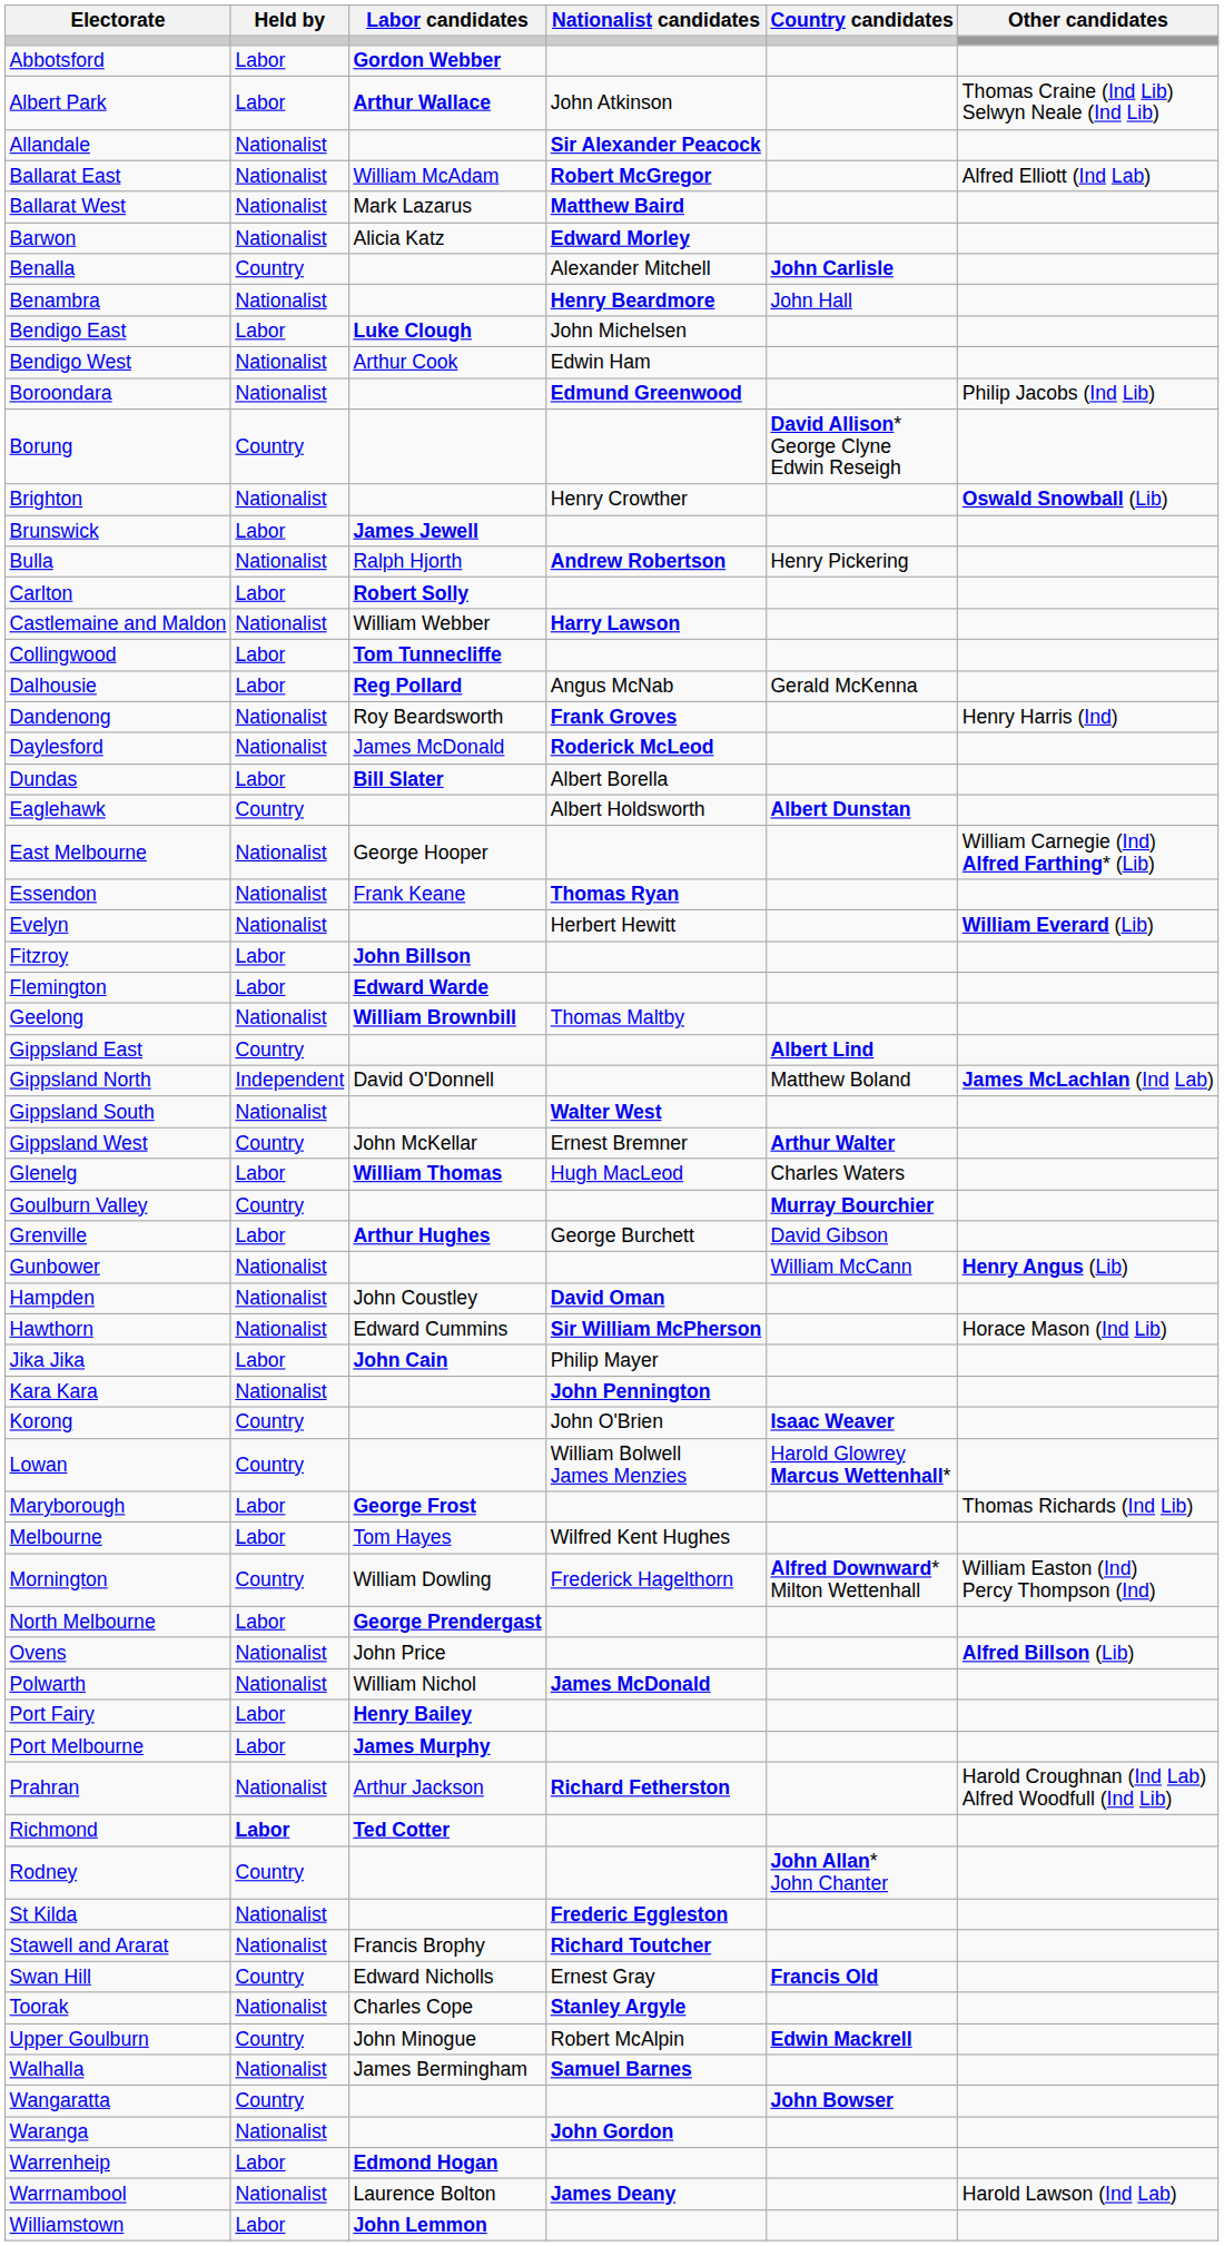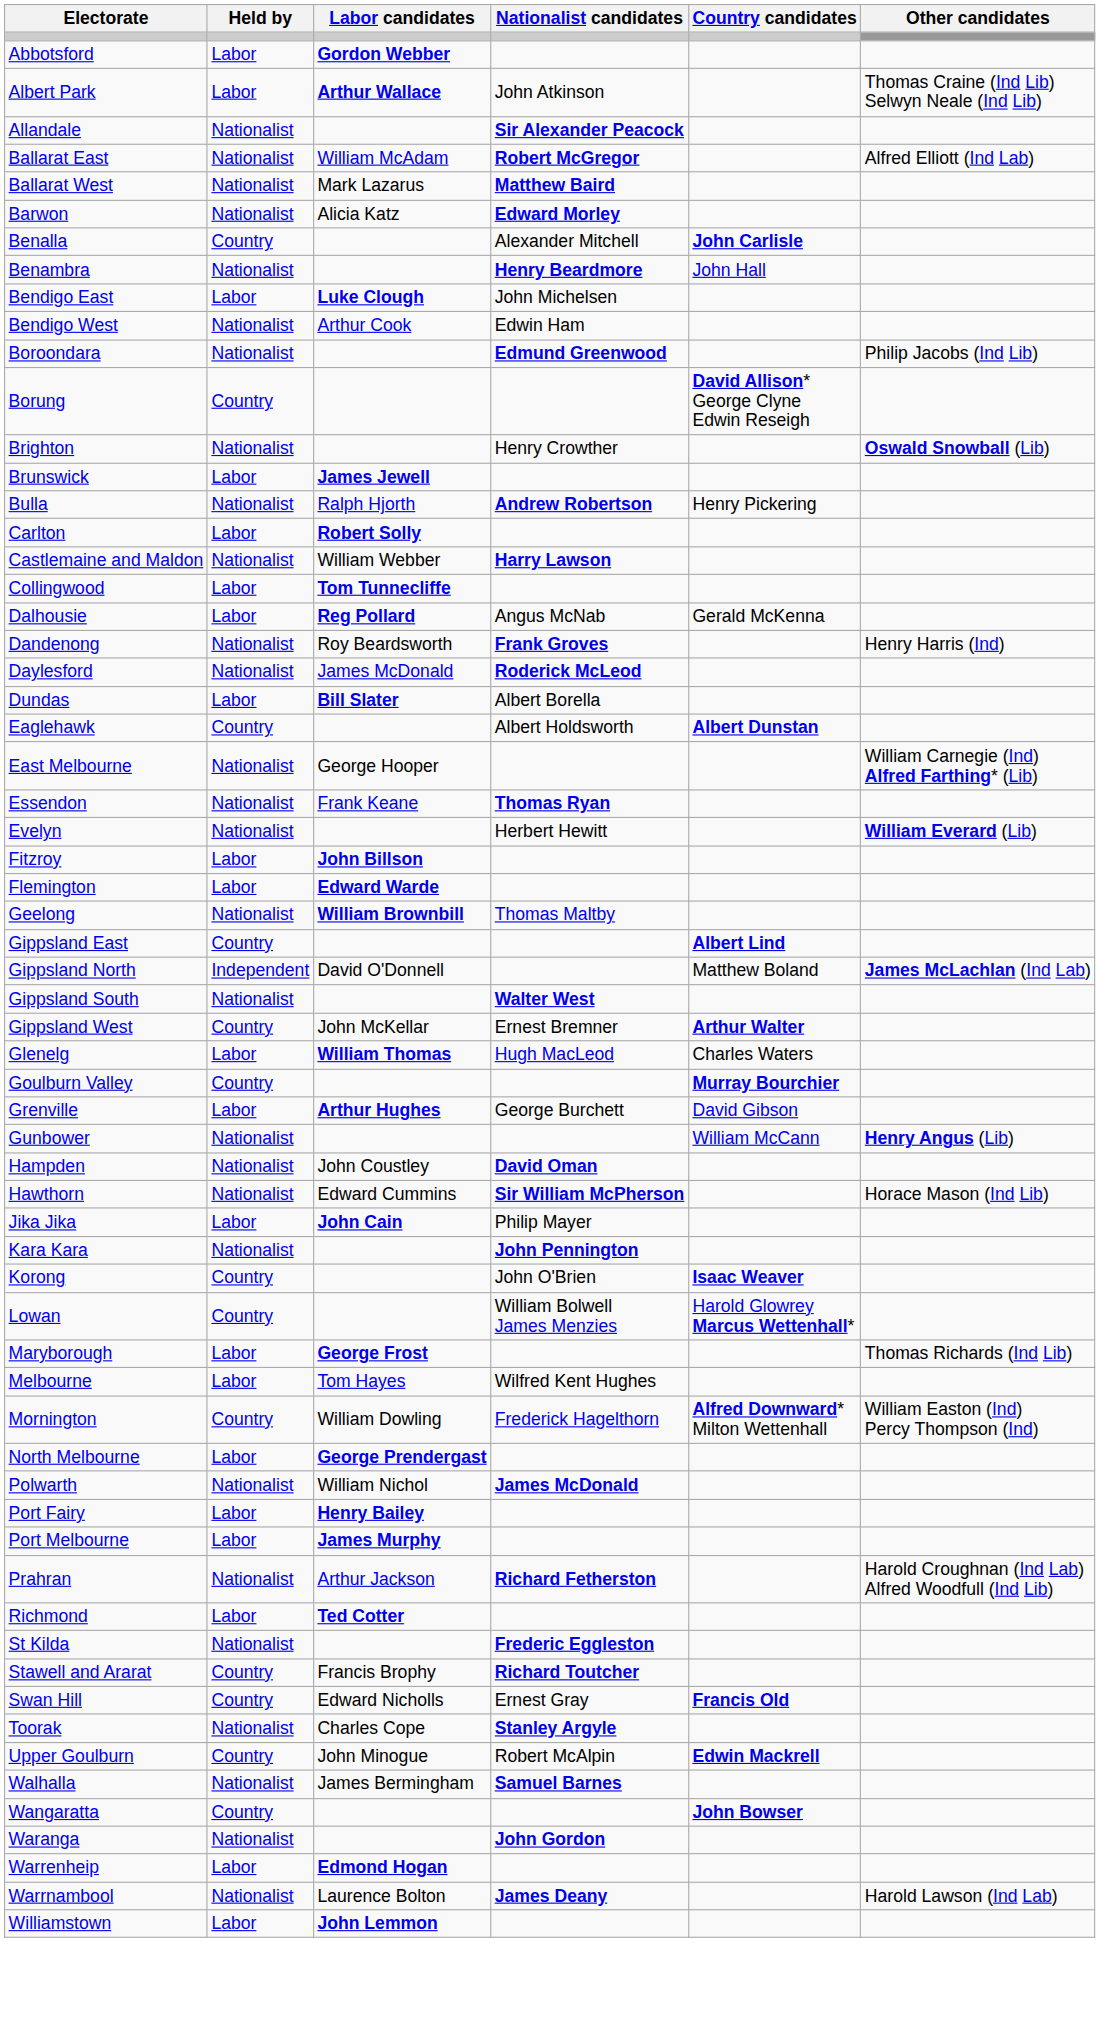 <table class="wikitable">
 <tr>
 <th>Electorate</th>
 <th>Held by</th>
 <th><a href='#'>Labor</a> candidates</th>
 <th><a href='#'>Nationalist</a> candidates</th>
 <th><a href='#'>Country</a> candidates</th>
 <th>Other candidates</th>
 </tr>
 <tr style="background:#ccc;">
 <td></td>
 <td></td>
 <td></td>
 <td></td>
 <td></td>
 <td style="background:#999;"></td>
 </tr>
 <tr>
 <td><a href='#'>Abbotsford</a></td>
 <td><a href='#'>Labor</a></td>
 <td><strong><a href='#'>Gordon Webber</a></strong></td>
 <td></td>
 <td></td>
 <td></td>
 </tr>
 <tr>
 <td><a href='#'>Albert Park</a></td>
 <td><a href='#'>Labor</a></td>
 <td><strong><a href='#'>Arthur Wallace</a></strong></td>
 <td>John Atkinson</td>
 <td></td>
 <td>Thomas Craine (<a href='#'>Ind</a> <a href='#'>Lib</a>) <br> Selwyn Neale (<a href='#'>Ind</a> <a href='#'>Lib</a>)</td>
 </tr>
 <tr>
 <td><a href='#'>Allandale</a></td>
 <td><a href='#'>Nationalist</a></td>
 <td></td>
 <td><strong><a href='#'>Sir Alexander Peacock</a></strong></td>
 <td></td>
 <td></td>
 </tr>
 <tr>
 <td><a href='#'>Ballarat East</a></td>
 <td><a href='#'>Nationalist</a></td>
 <td><a href='#'>William McAdam</a></td>
 <td><strong><a href='#'>Robert McGregor</a></strong></td>
 <td></td>
 <td>Alfred Elliott (<a href='#'>Ind</a> <a href='#'>Lab</a>)</td>
 </tr>
 <tr>
 <td><a href='#'>Ballarat West</a></td>
 <td><a href='#'>Nationalist</a></td>
 <td>Mark Lazarus</td>
 <td><strong><a href='#'>Matthew Baird</a></strong></td>
 <td></td>
 <td></td>
 </tr>
 <tr>
 <td><a href='#'>Barwon</a></td>
 <td><a href='#'>Nationalist</a></td>
 <td>Alicia Katz</td>
 <td><strong><a href='#'>Edward Morley</a></strong></td>
 <td></td>
 <td></td>
 </tr>
 <tr>
 <td><a href='#'>Benalla</a></td>
 <td><a href='#'>Country</a></td>
 <td></td>
 <td>Alexander Mitchell</td>
 <td><strong><a href='#'>John Carlisle</a></strong></td>
 <td></td>
 </tr>
 <tr>
 <td><a href='#'>Benambra</a></td>
 <td><a href='#'>Nationalist</a></td>
 <td></td>
 <td><strong><a href='#'>Henry Beardmore</a></strong></td>
 <td><a href='#'>John Hall</a></td>
 <td></td>
 </tr>
 <tr>
 <td><a href='#'>Bendigo East</a></td>
 <td><a href='#'>Labor</a></td>
 <td><strong><a href='#'>Luke Clough</a></strong></td>
 <td>John Michelsen</td>
 <td></td>
 <td></td>
 </tr>
 <tr>
 <td><a href='#'>Bendigo West</a></td>
 <td><a href='#'>Nationalist</a></td>
 <td><a href='#'>Arthur Cook</a></td>
 <td>Edwin Ham</td>
 <td></td>
 <td></td>
 </tr>
 <tr>
 <td><a href='#'>Boroondara</a></td>
 <td><a href='#'>Nationalist</a></td>
 <td></td>
 <td><strong><a href='#'>Edmund Greenwood</a></strong></td>
 <td></td>
 <td>Philip Jacobs (<a href='#'>Ind</a> <a href='#'>Lib</a>)</td>
 </tr>
 <tr>
 <td><a href='#'>Borung</a></td>
 <td><a href='#'>Country</a></td>
 <td></td>
 <td></td>
 <td><strong><a href='#'>David Allison</a></strong>* <br> George Clyne <br> Edwin Reseigh</td>
 <td></td>
 </tr>
 <tr>
 <td><a href='#'>Brighton</a></td>
 <td><a href='#'>Nationalist</a></td>
 <td></td>
 <td>Henry Crowther</td>
 <td></td>
 <td><strong><a href='#'>Oswald Snowball</a></strong> (<a href='#'>Lib</a>)</td>
 </tr>
 <tr>
 <td><a href='#'>Brunswick</a></td>
 <td><a href='#'>Labor</a></td>
 <td><strong><a href='#'>James Jewell</a></strong></td>
 <td></td>
 <td></td>
 <td></td>
 </tr>
 <tr>
 <td><a href='#'>Bulla</a></td>
 <td><a href='#'>Nationalist</a></td>
 <td><a href='#'>Ralph Hjorth</a></td>
 <td><strong><a href='#'>Andrew Robertson</a></strong></td>
 <td>Henry Pickering</td>
 <td></td>
 </tr>
 <tr>
 <td><a href='#'>Carlton</a></td>
 <td><a href='#'>Labor</a></td>
 <td><strong><a href='#'>Robert Solly</a></strong></td>
 <td></td>
 <td></td>
 <td></td>
 </tr>
 <tr>
 <td><a href='#'>Castlemaine and Maldon</a></td>
 <td><a href='#'>Nationalist</a></td>
 <td>William Webber</td>
 <td><strong><a href='#'>Harry Lawson</a></strong></td>
 <td></td>
 <td></td>
 </tr>
 <tr>
 <td><a href='#'>Collingwood</a></td>
 <td><a href='#'>Labor</a></td>
 <td><strong><a href='#'>Tom Tunnecliffe</a></strong></td>
 <td></td>
 <td></td>
 <td></td>
 </tr>
 <tr>
 <td><a href='#'>Dalhousie</a></td>
 <td><a href='#'>Labor</a></td>
 <td><strong><a href='#'>Reg Pollard</a></strong></td>
 <td>Angus McNab</td>
 <td>Gerald McKenna</td>
 <td></td>
 </tr>
 <tr>
 <td><a href='#'>Dandenong</a></td>
 <td><a href='#'>Nationalist</a></td>
 <td>Roy Beardsworth</td>
 <td><strong><a href='#'>Frank Groves</a></strong></td>
 <td></td>
 <td>Henry Harris (<a href='#'>Ind</a>)</td>
 </tr>
 <tr>
 <td><a href='#'>Daylesford</a></td>
 <td><a href='#'>Nationalist</a></td>
 <td><a href='#'>James McDonald</a></td>
 <td><strong><a href='#'>Roderick McLeod</a></strong></td>
 <td></td>
 <td></td>
 </tr>
 <tr>
 <td><a href='#'>Dundas</a></td>
 <td><a href='#'>Labor</a></td>
 <td><strong><a href='#'>Bill Slater</a></strong></td>
 <td>Albert Borella</td>
 <td></td>
 <td></td>
 </tr>
 <tr>
 <td><a href='#'>Eaglehawk</a></td>
 <td><a href='#'>Country</a></td>
 <td></td>
 <td>Albert Holdsworth</td>
 <td><strong><a href='#'>Albert Dunstan</a></strong></td>
 <td></td>
 </tr>
 <tr>
 <td><a href='#'>East Melbourne</a></td>
 <td><a href='#'>Nationalist</a></td>
 <td>George Hooper</td>
 <td></td>
 <td></td>
 <td>William Carnegie (<a href='#'>Ind</a>) <br> <strong><a href='#'>Alfred Farthing</a></strong>* (<a href='#'>Lib</a>)</td>
 </tr>
 <tr>
 <td><a href='#'>Essendon</a></td>
 <td><a href='#'>Nationalist</a></td>
 <td><a href='#'>Frank Keane</a></td>
 <td><strong><a href='#'>Thomas Ryan</a></strong></td>
 <td></td>
 <td></td>
 </tr>
 <tr>
 <td><a href='#'>Evelyn</a></td>
 <td><a href='#'>Nationalist</a></td>
 <td></td>
 <td>Herbert Hewitt</td>
 <td></td>
 <td><strong><a href='#'>William Everard</a></strong> (<a href='#'>Lib</a>)</td>
 </tr>
 <tr>
 <td><a href='#'>Fitzroy</a></td>
 <td><a href='#'>Labor</a></td>
 <td><strong><a href='#'>John Billson</a></strong></td>
 <td></td>
 <td></td>
 <td></td>
 </tr>
 <tr>
 <td><a href='#'>Flemington</a></td>
 <td><a href='#'>Labor</a></td>
 <td><strong><a href='#'>Edward Warde</a></strong></td>
 <td></td>
 <td></td>
 <td></td>
 </tr>
 <tr>
 <td><a href='#'>Geelong</a></td>
 <td><a href='#'>Nationalist</a></td>
 <td><strong><a href='#'>William Brownbill</a></strong></td>
 <td><a href='#'>Thomas Maltby</a></td>
 <td></td>
 <td></td>
 </tr>
 <tr>
 <td><a href='#'>Gippsland East</a></td>
 <td><a href='#'>Country</a></td>
 <td></td>
 <td></td>
 <td><strong><a href='#'>Albert Lind</a></strong></td>
 <td></td>
 </tr>
 <tr>
 <td><a href='#'>Gippsland North</a></td>
 <td><a href='#'>Independent</a></td>
 <td>David O'Donnell</td>
 <td></td>
 <td>Matthew Boland</td>
 <td><strong><a href='#'>James McLachlan</a></strong> (<a href='#'>Ind</a> <a href='#'>Lab</a>)</td>
 </tr>
 <tr>
 <td><a href='#'>Gippsland South</a></td>
 <td><a href='#'>Nationalist</a></td>
 <td></td>
 <td><strong><a href='#'>Walter West</a></strong></td>
 <td></td>
 <td></td>
 </tr>
 <tr>
 <td><a href='#'>Gippsland West</a></td>
 <td><a href='#'>Country</a></td>
 <td>John McKellar</td>
 <td>Ernest Bremner</td>
 <td><strong><a href='#'>Arthur Walter</a></strong></td>
 <td></td>
 </tr>
 <tr>
 <td><a href='#'>Glenelg</a></td>
 <td><a href='#'>Labor</a></td>
 <td><strong><a href='#'>William Thomas</a></strong></td>
 <td><a href='#'>Hugh MacLeod</a></td>
 <td>Charles Waters</td>
 <td></td>
 </tr>
 <tr>
 <td><a href='#'>Goulburn Valley</a></td>
 <td><a href='#'>Country</a></td>
 <td></td>
 <td></td>
 <td><strong><a href='#'>Murray Bourchier</a></strong></td>
 <td></td>
 </tr>
 <tr>
 <td><a href='#'>Grenville</a></td>
 <td><a href='#'>Labor</a></td>
 <td><strong><a href='#'>Arthur Hughes</a></strong></td>
 <td>George Burchett</td>
 <td><a href='#'>David Gibson</a></td>
 <td></td>
 </tr>
 <tr>
 <td><a href='#'>Gunbower</a></td>
 <td><a href='#'>Nationalist</a></td>
 <td></td>
 <td></td>
 <td><a href='#'>William McCann</a></td>
 <td><strong><a href='#'>Henry Angus</a></strong> (<a href='#'>Lib</a>)</td>
 </tr>
 <tr>
 <td><a href='#'>Hampden</a></td>
 <td><a href='#'>Nationalist</a></td>
 <td>John Coustley</td>
 <td><strong><a href='#'>David Oman</a></strong></td>
 <td></td>
 <td></td>
 </tr>
 <tr>
 <td><a href='#'>Hawthorn</a></td>
 <td><a href='#'>Nationalist</a></td>
 <td>Edward Cummins</td>
 <td><strong><a href='#'>Sir William McPherson</a></strong></td>
 <td></td>
 <td>Horace Mason (<a href='#'>Ind</a> <a href='#'>Lib</a>)</td>
 </tr>
 <tr>
 <td><a href='#'>Jika Jika</a></td>
 <td><a href='#'>Labor</a></td>
 <td><strong><a href='#'>John Cain</a></strong></td>
 <td>Philip Mayer</td>
 <td></td>
 <td></td>
 </tr>
 <tr>
 <td><a href='#'>Kara Kara</a></td>
 <td><a href='#'>Nationalist</a></td>
 <td></td>
 <td><strong><a href='#'>John Pennington</a></strong></td>
 <td></td>
 <td></td>
 </tr>
 <tr>
 <td><a href='#'>Korong</a></td>
 <td><a href='#'>Country</a></td>
 <td></td>
 <td>John O'Brien</td>
 <td><strong><a href='#'>Isaac Weaver</a></strong></td>
 <td></td>
 </tr>
 <tr>
 <td><a href='#'>Lowan</a></td>
 <td><a href='#'>Country</a></td>
 <td></td>
 <td>William Bolwell <br> <a href='#'>James Menzies</a></td>
 <td><a href='#'>Harold Glowrey</a> <br> <strong><a href='#'>Marcus Wettenhall</a></strong>*</td>
 <td></td>
 </tr>
 <tr>
 <td><a href='#'>Maryborough</a></td>
 <td><a href='#'>Labor</a></td>
 <td><strong><a href='#'>George Frost</a></strong></td>
 <td></td>
 <td></td>
 <td>Thomas Richards (<a href='#'>Ind</a> <a href='#'>Lib</a>)</td>
 </tr>
 <tr>
 <td><a href='#'>Melbourne</a></td>
 <td><a href='#'>Labor</a></td>
 <td><a href='#'>Tom Hayes</a></td>
 <td>Wilfred Kent Hughes</td>
 <td></td>
 <td></td>
 </tr>
 <tr>
 <td><a href='#'>Mornington</a></td>
 <td><a href='#'>Country</a></td>
 <td>William Dowling</td>
 <td><a href='#'>Frederick Hagelthorn</a></td>
 <td><strong><a href='#'>Alfred Downward</a></strong>* <br> Milton Wettenhall</td>
 <td>William Easton (<a href='#'>Ind</a>) <br> Percy Thompson (<a href='#'>Ind</a>)</td>
 </tr>
 <tr>
 <td><a href='#'>North Melbourne</a></td>
 <td><a href='#'>Labor</a></td>
 <td><strong><a href='#'>George Prendergast</a></strong></td>
 <td></td>
 <td></td>
 <td></td>
 </tr>
 <tr>
-<td><a href='#'>Ovens</a></td>
-<td><a href='#'>Nationalist</a></td>
-<td>John Price</td>
-<td></td>
-<td></td>
-<td><strong><a href='#'>Alfred Billson</a></strong> (<a href='#'>Lib</a>)</td>
-</tr>
-<tr>
 <td><a href='#'>Polwarth</a></td>
 <td><a href='#'>Nationalist</a></td>
 <td>William Nichol</td>
 <td><strong><a href='#'>James McDonald</a></strong></td>
 <td></td>
 <td></td>
 </tr>
 <tr>
 <td><a href='#'>Port Fairy</a></td>
 <td><a href='#'>Labor</a></td>
 <td><strong><a href='#'>Henry Bailey</a></strong></td>
 <td></td>
 <td></td>
 <td></td>
 </tr>
 <tr>
 <td><a href='#'>Port Melbourne</a></td>
 <td><a href='#'>Labor</a></td>
 <td><strong><a href='#'>James Murphy</a></strong></td>
 <td></td>
 <td></td>
 <td></td>
 </tr>
 <tr>
 <td><a href='#'>Prahran</a></td>
 <td><a href='#'>Nationalist</a></td>
 <td><a href='#'>Arthur Jackson</a></td>
 <td><strong><a href='#'>Richard Fetherston</a></strong></td>
 <td></td>
 <td>Harold Croughnan (<a href='#'>Ind</a> <a href='#'>Lab</a>) <br> Alfred Woodfull (<a href='#'>Ind</a> <a href='#'>Lib</a>)</td>
 </tr>
 <tr>
 <td><a href='#'>Richmond</a></td>
-<td><strong><a href='#'>Labor</a></strong></td>
+<td><a href='#'>Labor</a></td>
 <td><strong><a href='#'>Ted Cotter</a></strong></td>
 <td></td>
 <td></td>
-<td></td>
-</tr>
-<tr>
-<td><a href='#'>Rodney</a></td>
-<td><a href='#'>Country</a></td>
-<td></td>
-<td></td>
-<td><strong><a href='#'>John Allan</a></strong>* <br> <a href='#'>John Chanter</a></td>
 <td></td>
 </tr>
 <tr>
 <td><a href='#'>St Kilda</a></td>
 <td><a href='#'>Nationalist</a></td>
 <td></td>
 <td><strong><a href='#'>Frederic Eggleston</a></strong></td>
 <td></td>
 <td></td>
 </tr>
 <tr>
 <td><a href='#'>Stawell and Ararat</a></td>
-<td><a href='#'>Nationalist</a></td>
+<td><a href='#'>Country</a></td>
 <td>Francis Brophy</td>
 <td><strong><a href='#'>Richard Toutcher</a></strong></td>
 <td></td>
 <td></td>
 </tr>
 <tr>
 <td><a href='#'>Swan Hill</a></td>
 <td><a href='#'>Country</a></td>
 <td>Edward Nicholls</td>
 <td>Ernest Gray</td>
 <td><strong><a href='#'>Francis Old</a></strong></td>
 <td></td>
 </tr>
 <tr>
 <td><a href='#'>Toorak</a></td>
 <td><a href='#'>Nationalist</a></td>
 <td>Charles Cope</td>
 <td><strong><a href='#'>Stanley Argyle</a></strong></td>
 <td></td>
 <td></td>
 </tr>
 <tr>
 <td><a href='#'>Upper Goulburn</a></td>
 <td><a href='#'>Country</a></td>
 <td>John Minogue</td>
 <td>Robert McAlpin</td>
 <td><strong><a href='#'>Edwin Mackrell</a></strong></td>
 <td></td>
 </tr>
 <tr>
 <td><a href='#'>Walhalla</a></td>
 <td><a href='#'>Nationalist</a></td>
 <td>James Bermingham</td>
 <td><strong><a href='#'>Samuel Barnes</a></strong></td>
 <td></td>
 <td></td>
 </tr>
 <tr>
 <td><a href='#'>Wangaratta</a></td>
 <td><a href='#'>Country</a></td>
 <td></td>
 <td></td>
 <td><strong><a href='#'>John Bowser</a></strong></td>
 <td></td>
 </tr>
 <tr>
 <td><a href='#'>Waranga</a></td>
 <td><a href='#'>Nationalist</a></td>
 <td></td>
 <td><strong><a href='#'>John Gordon</a></strong></td>
 <td></td>
 <td></td>
 </tr>
 <tr>
 <td><a href='#'>Warrenheip</a></td>
 <td><a href='#'>Labor</a></td>
 <td><strong><a href='#'>Edmond Hogan</a></strong></td>
 <td></td>
 <td></td>
 <td></td>
 </tr>
 <tr>
 <td><a href='#'>Warrnambool</a></td>
 <td><a href='#'>Nationalist</a></td>
 <td>Laurence Bolton</td>
 <td><strong><a href='#'>James Deany</a></strong></td>
 <td></td>
 <td>Harold Lawson (<a href='#'>Ind</a> <a href='#'>Lab</a>)</td>
 </tr>
 <tr>
 <td><a href='#'>Williamstown</a></td>
 <td><a href='#'>Labor</a></td>
 <td><strong><a href='#'>John Lemmon</a></strong></td>
 <td></td>
 <td></td>
 <td></td>
 </tr>
 </table>
